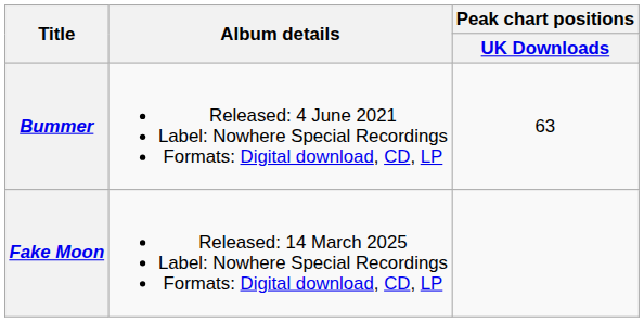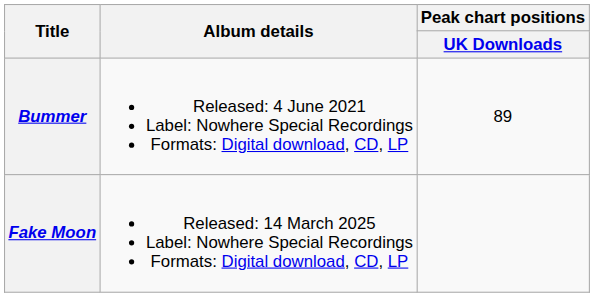 <table class="wikitable plainrowheaders" style="text-align:center;">
 <tr>
 <th rowspan="2" scope="col">Title</th>
 <th rowspan="2" scope="col">Album details</th>
 <th>Peak chart positions</th>
 </tr>
 <tr>
 <th><a href='#'>UK Downloads</a></th>
 </tr>
 <tr>
 <th scope="row"><em><a href='#'>Bummer</a></em></th>
 <td><br><ul><li>Released: 4 June 2021</li><li>Label: Nowhere Special Recordings</li><li>Formats: <a href='#'>Digital download</a>, <a href='#'>CD</a>, <a href='#'>LP</a></li></ul></td>
-<td>63</td>
+<td>89</td>
 </tr>
 <tr>
 <th scope="row"><em><a href='#'>Fake Moon</a></em></th>
 <td><br><ul><li>Released: 14 March 2025</li><li>Label: Nowhere Special Recordings</li><li>Formats: <a href='#'>Digital download</a>, <a href='#'>CD</a>, <a href='#'>LP</a></li></ul></td>
 <td></td>
 </tr>
 </table>
